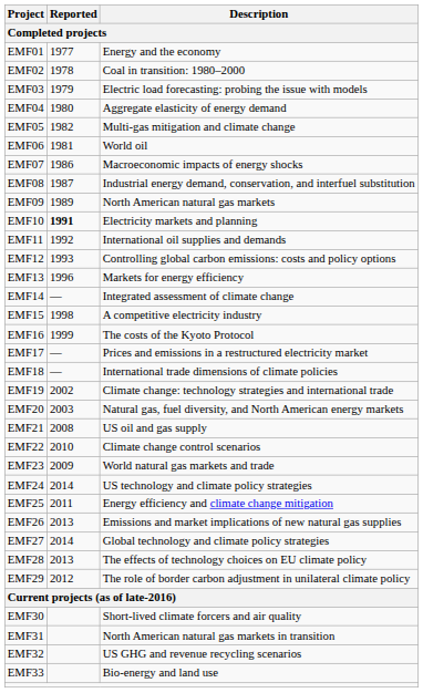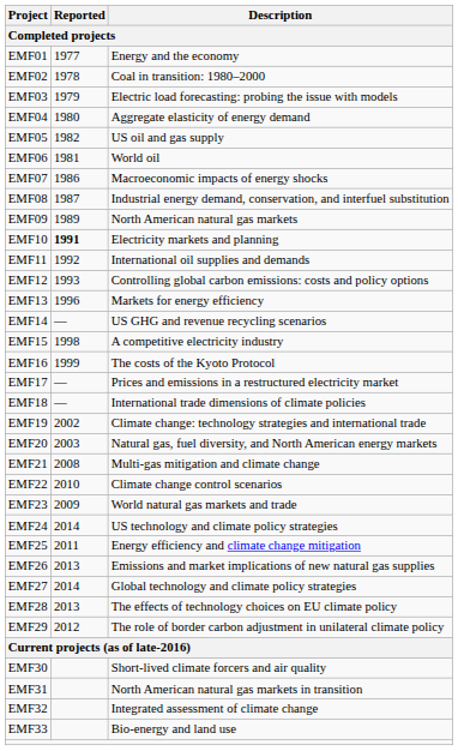 <table class="wikitable">
 <tr>
 <th>Project</th>
 <th>Reported</th>
 <th>Description</th>
 </tr>
 <tr>
 <th colspan="3" style="text-align: left">Completed projects</th>
 </tr>
 <tr>
 <td>EMF01</td>
 <td>1977</td>
 <td>Energy and the economy</td>
 </tr>
 <tr>
 <td>EMF02</td>
 <td>1978</td>
 <td>Coal in transition: 1980–2000</td>
 </tr>
 <tr>
 <td>EMF03</td>
 <td>1979</td>
 <td>Electric load forecasting: probing the issue with models</td>
 </tr>
 <tr>
 <td>EMF04</td>
 <td>1980</td>
 <td>Aggregate elasticity of energy demand</td>
 </tr>
 <tr>
 <td>EMF05</td>
 <td>1982</td>
-<td>Multi-gas mitigation and climate change</td>
+<td>US oil and gas supply</td>
 </tr>
 <tr>
 <td>EMF06</td>
 <td>1981</td>
 <td>World oil</td>
 </tr>
 <tr>
 <td>EMF07</td>
 <td>1986</td>
 <td>Macroeconomic impacts of energy shocks</td>
 </tr>
 <tr>
 <td>EMF08</td>
 <td>1987</td>
 <td>Industrial energy demand, conservation, and interfuel substitution</td>
 </tr>
 <tr>
 <td>EMF09</td>
 <td>1989</td>
 <td>North American natural gas markets</td>
 </tr>
 <tr>
 <td>EMF10</td>
 <td><strong>1991</strong></td>
 <td>Electricity markets and planning</td>
 </tr>
 <tr>
 <td>EMF11</td>
 <td>1992</td>
 <td>International oil supplies and demands</td>
 </tr>
 <tr>
 <td>EMF12</td>
 <td>1993</td>
 <td>Controlling global carbon emissions: costs and policy options</td>
 </tr>
 <tr>
 <td>EMF13</td>
 <td>1996</td>
 <td>Markets for energy efficiency</td>
 </tr>
 <tr>
 <td>EMF14</td>
 <td>—</td>
-<td>Integrated assessment of climate change</td>
+<td>US GHG and revenue recycling scenarios</td>
 </tr>
 <tr>
 <td>EMF15</td>
 <td>1998</td>
 <td>A competitive electricity industry</td>
 </tr>
 <tr>
 <td>EMF16</td>
 <td>1999</td>
 <td>The costs of the Kyoto Protocol</td>
 </tr>
 <tr>
 <td>EMF17</td>
 <td>—</td>
 <td>Prices and emissions in a restructured electricity market</td>
 </tr>
 <tr>
 <td>EMF18</td>
 <td>—</td>
 <td>International trade dimensions of climate policies</td>
 </tr>
 <tr>
 <td>EMF19</td>
 <td>2002</td>
 <td>Climate change: technology strategies and international trade</td>
 </tr>
 <tr>
 <td>EMF20</td>
 <td>2003</td>
 <td>Natural gas, fuel diversity, and North American energy markets</td>
 </tr>
 <tr>
 <td>EMF21</td>
 <td>2008</td>
-<td>US oil and gas supply</td>
+<td>Multi-gas mitigation and climate change</td>
 </tr>
 <tr>
 <td>EMF22</td>
 <td>2010</td>
 <td>Climate change control scenarios</td>
 </tr>
 <tr>
 <td>EMF23</td>
 <td>2009</td>
 <td>World natural gas markets and trade</td>
 </tr>
 <tr>
 <td>EMF24</td>
 <td>2014</td>
 <td>US technology and climate policy strategies</td>
 </tr>
 <tr>
 <td>EMF25</td>
 <td>2011</td>
 <td>Energy efficiency and <a href='#'>climate change mitigation</a></td>
 </tr>
 <tr>
 <td>EMF26</td>
 <td>2013</td>
 <td>Emissions and market implications of new natural gas supplies</td>
 </tr>
 <tr>
 <td>EMF27</td>
 <td>2014</td>
 <td>Global technology and climate policy strategies</td>
 </tr>
 <tr>
 <td>EMF28</td>
 <td>2013</td>
 <td>The effects of technology choices on EU climate policy</td>
 </tr>
 <tr>
 <td>EMF29</td>
 <td>2012</td>
 <td>The role of border carbon adjustment in unilateral climate policy</td>
 </tr>
 <tr>
 <th colspan="3" style="text-align: left">Current projects <span>(as of late-2016)</span></th>
 </tr>
 <tr>
 <td>EMF30</td>
 <td></td>
 <td>Short-lived climate forcers and air quality</td>
 </tr>
 <tr>
 <td>EMF31</td>
 <td></td>
 <td>North American natural gas markets in transition</td>
 </tr>
 <tr>
 <td>EMF32</td>
 <td></td>
-<td>US GHG and revenue recycling scenarios</td>
+<td>Integrated assessment of climate change</td>
 </tr>
 <tr>
 <td>EMF33</td>
 <td></td>
 <td>Bio-energy and land use</td>
 </tr>
 <tr>
 <td colspan="3" style="font-size: 85%"></td>
 </tr>
 </table>
